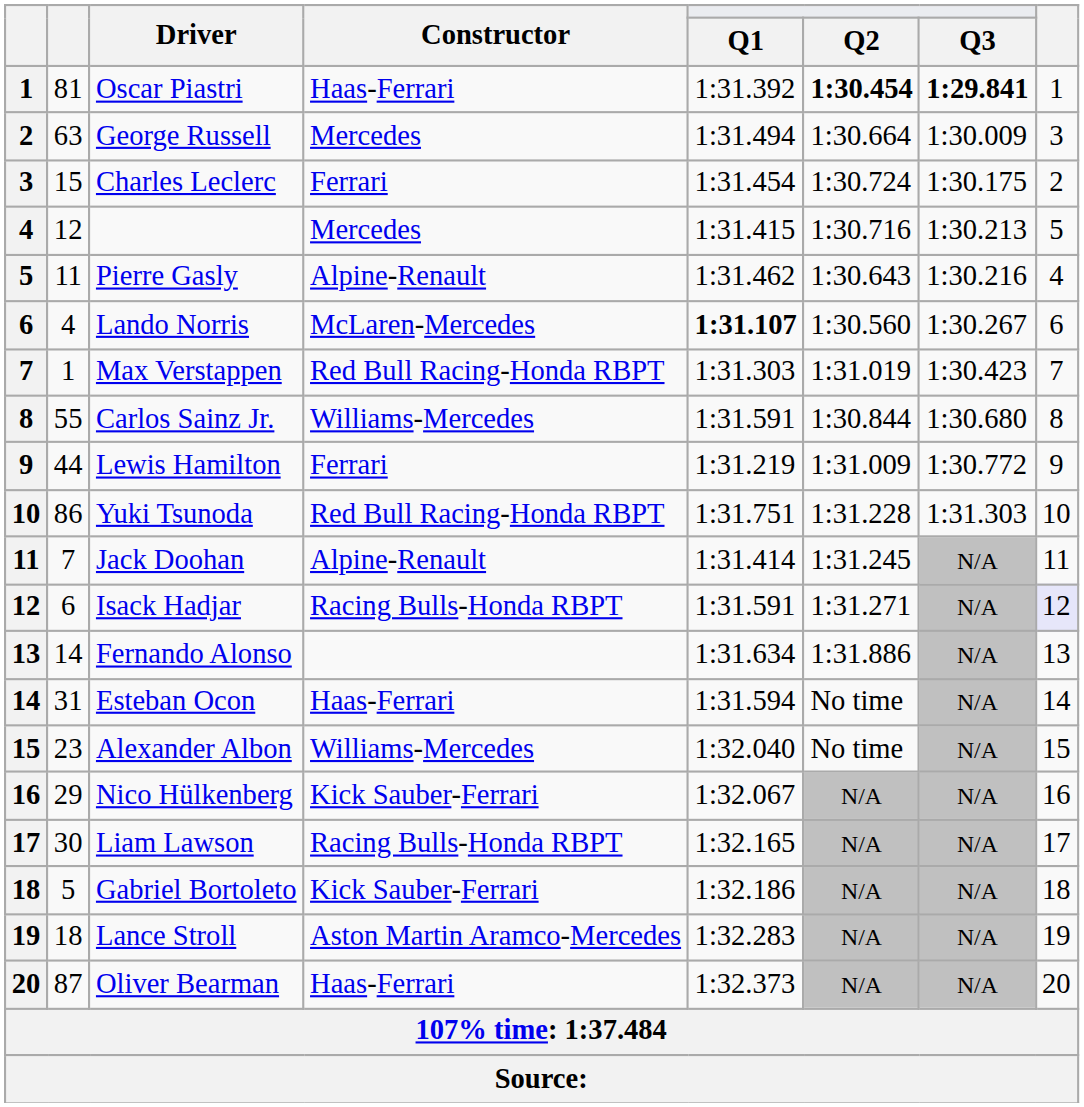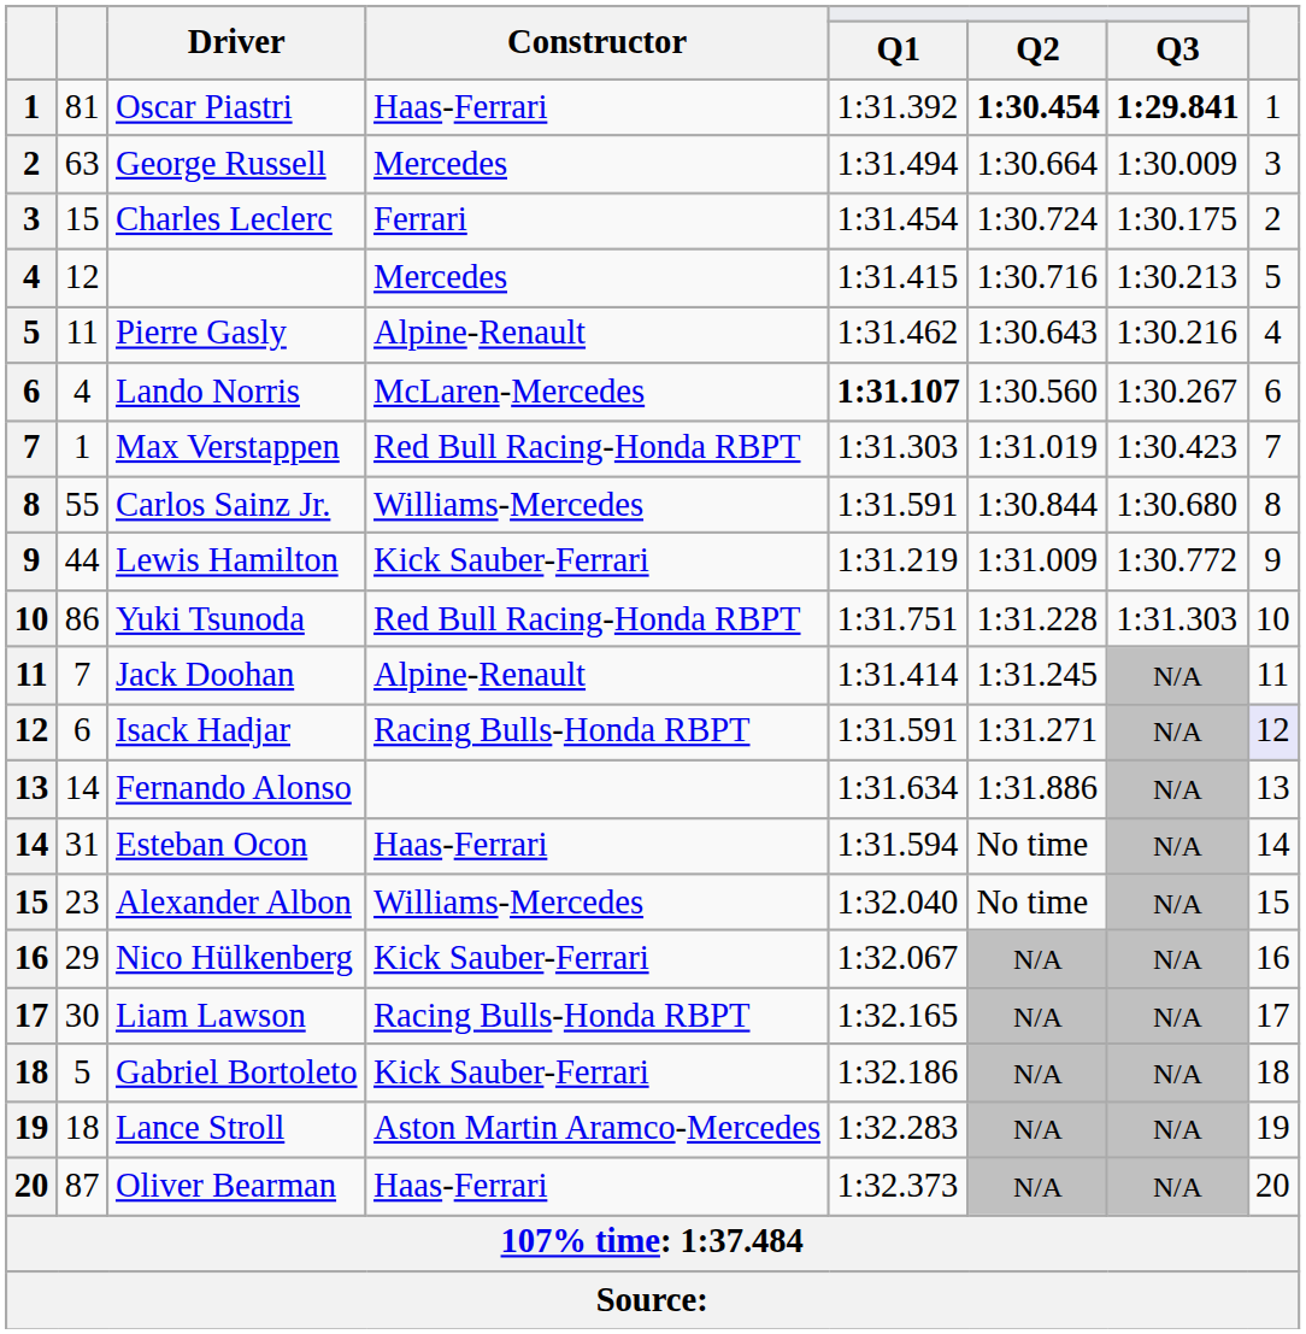 <table class="wikitable sortable" style="font-size: 85%;">
 <tr>
 <th rowspan="2"></th>
 <th rowspan="2"></th>
 <th rowspan="2">Driver</th>
 <th rowspan="2">Constructor</th>
 <th colspan="3" style="background:#eaecf0; text-align:center;"></th>
 <th rowspan="2"></th>
 </tr>
 <tr>
 <th scope="col">Q1</th>
 <th scope="col">Q2</th>
 <th scope="col">Q3</th>
 </tr>
 <tr>
 <th scope="row">1</th>
 <td align=center>81</td>
 <td data-sort-value="pia"> <a href='#'>Oscar Piastri</a></td>
 <td><a href='#'>Haas</a>-<a href='#'>Ferrari</a></td>
 <td>1:31.392</td>
 <td><strong>1:30.454</strong></td>
 <td><strong>1:29.841</strong></td>
 <td align="center">1</td>
 </tr>
 <tr>
 <th scope="row">2</th>
 <td align=center>63</td>
 <td data-sort-value="rus"> <a href='#'>George Russell</a></td>
 <td><a href='#'>Mercedes</a></td>
 <td>1:31.494</td>
 <td>1:30.664</td>
 <td>1:30.009</td>
 <td align="center" data-sort-value="3">3</td>
 </tr>
 <tr>
 <th scope="row">3</th>
 <td align=center>15</td>
 <td data-sort-value="lec"> <a href='#'>Charles Leclerc</a></td>
 <td><a href='#'>Ferrari</a></td>
 <td>1:31.454</td>
 <td>1:30.724</td>
 <td>1:30.175</td>
 <td align="center">2</td>
 </tr>
 <tr>
 <th scope="row">4</th>
 <td align=center>12</td>
 <td data-sort-value="ant"></td>
 <td><a href='#'>Mercedes</a></td>
 <td>1:31.415</td>
 <td>1:30.716</td>
 <td>1:30.213</td>
 <td align="center" data-sort-value="5">5</td>
 </tr>
 <tr>
 <th scope="row">5</th>
 <td align="center">11</td>
 <td data-sort-value="gas"> <a href='#'>Pierre Gasly</a></td>
 <td><a href='#'>Alpine</a>-<a href='#'>Renault</a></td>
 <td>1:31.462</td>
 <td>1:30.643</td>
 <td>1:30.216</td>
 <td align="center">4</td>
 </tr>
 <tr>
 <th scope="row">6</th>
 <td align="center">4</td>
 <td data-sort-value="nor"> <a href='#'>Lando Norris</a></td>
 <td><a href='#'>McLaren</a>-<a href='#'>Mercedes</a></td>
 <td><strong>1:31.107</strong></td>
 <td>1:30.560</td>
 <td>1:30.267</td>
 <td align="center">6</td>
 </tr>
 <tr>
 <th scope="row">7</th>
 <td align=center>1</td>
 <td data-sort-value="ver"> <a href='#'>Max Verstappen</a></td>
 <td><a href='#'>Red Bull Racing</a>-<a href='#'>Honda RBPT</a></td>
 <td>1:31.303</td>
 <td>1:31.019</td>
 <td>1:30.423</td>
 <td align="center">7</td>
 </tr>
 <tr>
 <th scope="row">8</th>
 <td align=center>55</td>
 <td data-sort-value="sai"> <a href='#'>Carlos Sainz Jr.</a></td>
 <td><a href='#'>Williams</a>-<a href='#'>Mercedes</a></td>
 <td>1:31.591</td>
 <td>1:30.844</td>
 <td>1:30.680</td>
 <td align="center">8</td>
 </tr>
 <tr>
 <th scope="row">9</th>
 <td align="center">44</td>
 <td data-sort-value="ham"> <a href='#'>Lewis Hamilton</a></td>
-<td><a href='#'>Ferrari</a></td>
+<td><a href='#'>Kick Sauber</a>-<a href='#'>Ferrari</a></td>
 <td>1:31.219</td>
 <td>1:31.009</td>
 <td>1:30.772</td>
 <td align="center">9</td>
 </tr>
 <tr>
 <th scope="row">10</th>
 <td align=center>86</td>
 <td data-sort-value="tsu"> <a href='#'>Yuki Tsunoda</a></td>
 <td><a href='#'>Red Bull Racing</a>-<a href='#'>Honda RBPT</a></td>
 <td>1:31.751</td>
 <td>1:31.228</td>
 <td>1:31.303</td>
 <td align="center">10</td>
 </tr>
 <tr>
 <th scope="row">11</th>
 <td align=center>7</td>
 <td data-sort-value="doo"> <a href='#'>Jack Doohan</a></td>
 <td><a href='#'>Alpine</a>-<a href='#'>Renault</a></td>
 <td>1:31.414</td>
 <td>1:31.245</td>
 <td style="background: silver" align="center" data-sort-value="11"><small>N/A</small></td>
 <td align="center">11</td>
 </tr>
 <tr>
 <th scope="row">12</th>
 <td align=center>6</td>
 <td data-sort-value="had"> <a href='#'>Isack Hadjar</a></td>
 <td><a href='#'>Racing Bulls</a>-<a href='#'>Honda RBPT</a></td>
 <td>1:31.591</td>
 <td>1:31.271</td>
 <td style="background: silver" align="center" data-sort-value="12"><small>N/A</small></td>
 <td align="center" style="background: lavender;">12</td>
 </tr>
 <tr>
 <th scope="row">13</th>
 <td align=center>14</td>
 <td data-sort-value="alo"> <a href='#'>Fernando Alonso</a></td>
 <td></td>
 <td>1:31.634</td>
 <td>1:31.886</td>
 <td style="background: silver" align="center" data-sort-value="13"><small>N/A</small></td>
 <td align="center">13</td>
 </tr>
 <tr>
 <th scope="row">14</th>
 <td align=center>31</td>
 <td data-sort-value="oco"> <a href='#'>Esteban Ocon</a></td>
 <td><a href='#'>Haas</a>-<a href='#'>Ferrari</a></td>
 <td>1:31.594</td>
 <td>No time</td>
 <td style="background: silver" align="center" data-sort-value="14"><small>N/A</small></td>
 <td align="center">14</td>
 </tr>
 <tr>
 <th scope="row">15</th>
 <td align=center>23</td>
 <td data-sort-value="alb"> <a href='#'>Alexander Albon</a></td>
 <td><a href='#'>Williams</a>-<a href='#'>Mercedes</a></td>
 <td>1:32.040</td>
 <td>No time</td>
 <td style="background: silver" align="center" data-sort-value="15"><small>N/A</small></td>
 <td align="center">15</td>
 </tr>
 <tr>
 <th scope="row">16</th>
 <td align=center>29</td>
 <td data-sort-value="hul"> <a href='#'>Nico Hülkenberg</a></td>
 <td><a href='#'>Kick Sauber</a>-<a href='#'>Ferrari</a></td>
 <td>1:32.067</td>
 <td style="background: silver" align="center" data-sort-value="16"><small>N/A</small></td>
 <td style="background: silver" align="center" data-sort-value="16"><small>N/A</small></td>
 <td align="center">16</td>
 </tr>
 <tr>
 <th scope="row">17</th>
 <td align=center>30</td>
 <td data-sort-value="law"> <a href='#'>Liam Lawson</a></td>
 <td><a href='#'>Racing Bulls</a>-<a href='#'>Honda RBPT</a></td>
 <td>1:32.165</td>
 <td style="background: silver" align="center" data-sort-value="17"><small>N/A</small></td>
 <td style="background: silver" align="center" data-sort-value="17"><small>N/A</small></td>
 <td align="center">17</td>
 </tr>
 <tr>
 <th scope="row">18</th>
 <td align=center>5</td>
 <td data-sort-value="bor"> <a href='#'>Gabriel Bortoleto</a></td>
 <td><a href='#'>Kick Sauber</a>-<a href='#'>Ferrari</a></td>
 <td>1:32.186</td>
 <td style="background: silver" align="center" data-sort-value="18"><small>N/A</small></td>
 <td style="background: silver" align="center" data-sort-value="18"><small>N/A</small></td>
 <td align="center">18</td>
 </tr>
 <tr>
 <th scope="row">19</th>
 <td align="center">18</td>
 <td data-sort-value="str"> <a href='#'>Lance Stroll</a></td>
 <td><a href='#'>Aston Martin Aramco</a>-<a href='#'>Mercedes</a></td>
 <td>1:32.283</td>
 <td style="background: silver" align="center" data-sort-value="19"><small>N/A</small></td>
 <td style="background: silver" align="center" data-sort-value="19"><small>N/A</small></td>
 <td align="center">19</td>
 </tr>
 <tr>
 <th scope="row">20</th>
 <td align=center>87</td>
 <td data-sort-value="bea"> <a href='#'>Oliver Bearman</a></td>
 <td><a href='#'>Haas</a>-<a href='#'>Ferrari</a></td>
 <td>1:32.373</td>
 <td style="background: silver" align="center" data-sort-value="20"><small>N/A</small></td>
 <td style="background: silver" align="center" data-sort-value="20"><small>N/A</small></td>
 <td align="center">20</td>
 </tr>
 <tr>
 <th colspan="8"><a href='#'>107% time</a>: 1:37.484</th>
 </tr>
 <tr>
 <th colspan="8">Source:</th>
 </tr>
 </table>
